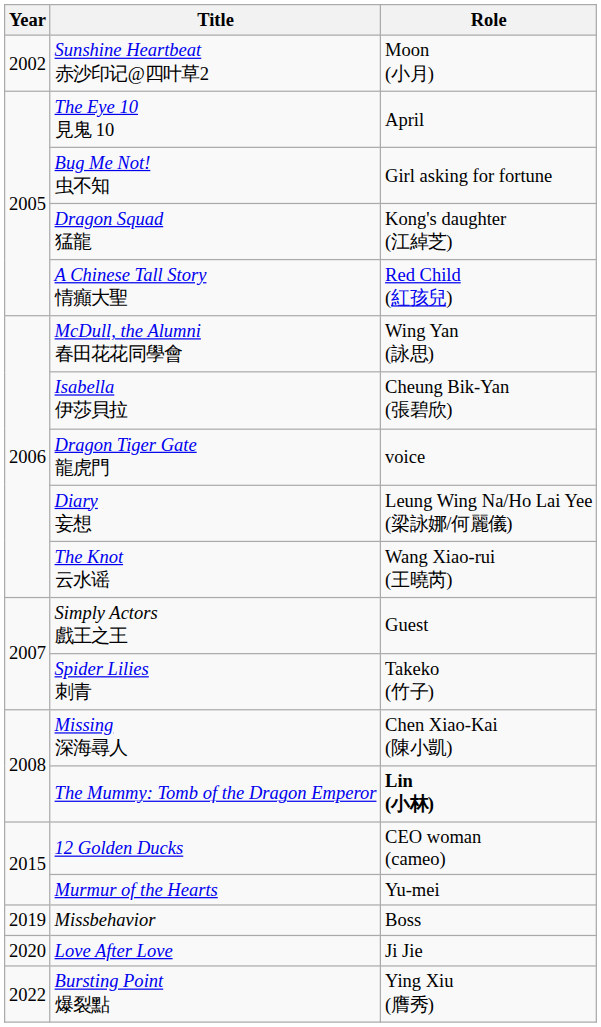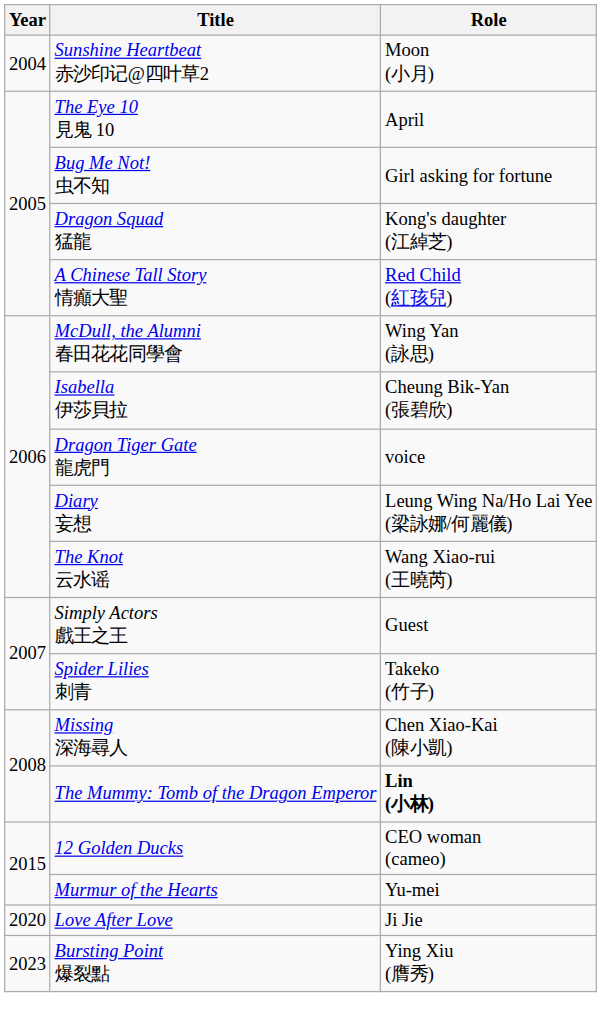 <table class="wikitable" style="font-size: 95%;">
 <tr>
 <th>Year</th>
 <th>Title</th>
 <th>Role</th>
 </tr>
 <tr>
-<td>2002</td>
+<td>2004</td>
 <td><em><a href='#'>Sunshine Heartbeat</a></em><br>赤沙印记@四叶草2</td>
 <td>Moon<br>(小月)</td>
 </tr>
 <tr>
 <td rowspan="4">2005</td>
 <td><em><a href='#'>The Eye 10</a></em><br>見鬼 10</td>
 <td>April</td>
 </tr>
 <tr>
 <td><em><a href='#'>Bug Me Not!</a></em><br>虫不知</td>
 <td>Girl asking for fortune</td>
 </tr>
 <tr>
 <td><em><a href='#'>Dragon Squad</a></em><br>猛龍</td>
 <td>Kong's daughter<br>(江綽芝)</td>
 </tr>
 <tr>
 <td><em><a href='#'>A Chinese Tall Story</a></em><br>情癲大聖</td>
 <td><a href='#'>Red Child</a><br>(<a href='#'>紅孩兒</a>)</td>
 </tr>
 <tr>
 <td rowspan="5">2006</td>
 <td><em><a href='#'>McDull, the Alumni</a></em><br>春田花花同學會</td>
 <td>Wing Yan<br>(詠思)</td>
 </tr>
 <tr>
 <td><em><a href='#'>Isabella</a></em><br>伊莎貝拉</td>
 <td>Cheung Bik-Yan<br>(張碧欣)</td>
 </tr>
 <tr>
 <td><em><a href='#'>Dragon Tiger Gate</a></em><br>龍虎門</td>
 <td>voice</td>
 </tr>
 <tr>
 <td><em><a href='#'>Diary</a></em><br>妄想</td>
 <td>Leung Wing Na/Ho Lai Yee<br>(梁詠娜/何麗儀)</td>
 </tr>
 <tr s>
 <td><em><a href='#'>The Knot</a></em><br>云水谣</td>
 <td>Wang Xiao-rui<br>(王曉芮)</td>
 </tr>
 <tr>
 <td rowspan="2">2007</td>
 <td><em>Simply Actors</em><br>戲王之王</td>
 <td>Guest</td>
 </tr>
 <tr>
 <td><em><a href='#'>Spider Lilies</a></em><br>刺青</td>
 <td>Takeko<br>(竹子)</td>
 </tr>
 <tr>
 <td rowspan="2">2008</td>
 <td><em><a href='#'>Missing</a></em><br>深海尋人</td>
 <td>Chen Xiao-Kai<br>(陳小凱)</td>
 </tr>
 <tr>
 <td><em><a href='#'>The Mummy: Tomb of the Dragon Emperor</a></em></td>
 <td><strong>Lin<br>(小林)</strong></td>
 </tr>
 <tr>
 <td rowspan=2>2015</td>
 <td><em><a href='#'>12 Golden Ducks</a></em></td>
 <td>CEO woman<br>(cameo)</td>
 </tr>
 <tr>
 <td><em><a href='#'>Murmur of the Hearts</a></em></td>
 <td>Yu-mei</td>
 </tr>
 <tr>
-<td>2019</td>
-<td><em>Missbehavior</em></td>
-<td>Boss</td>
-</tr>
-<tr>
 <td>2020</td>
 <td><em><a href='#'>Love After Love</a></em></td>
 <td>Ji Jie</td>
 </tr>
 <tr>
-<td>2022</td>
+<td>2023</td>
 <td><em><a href='#'>Bursting Point</a></em><br>爆裂點</td>
 <td>Ying Xiu <br>(膺秀)</td>
 </tr>
 </table>
